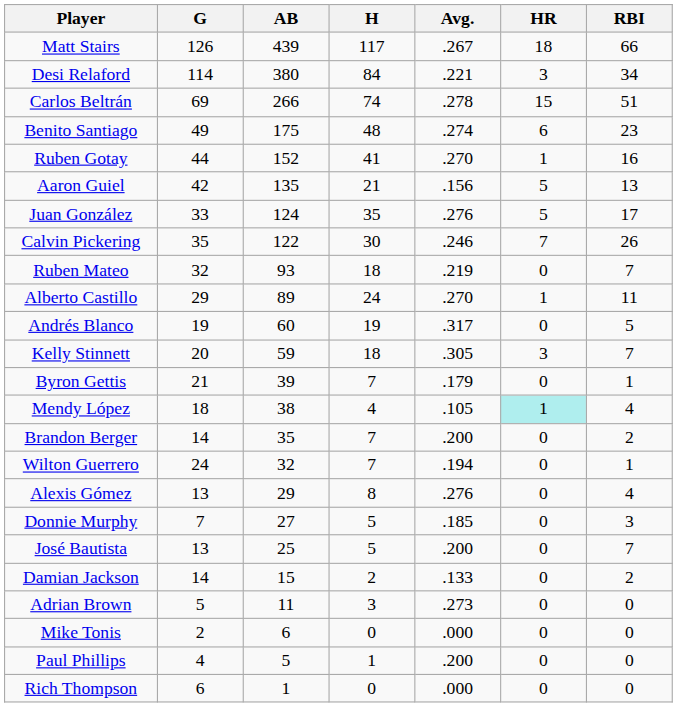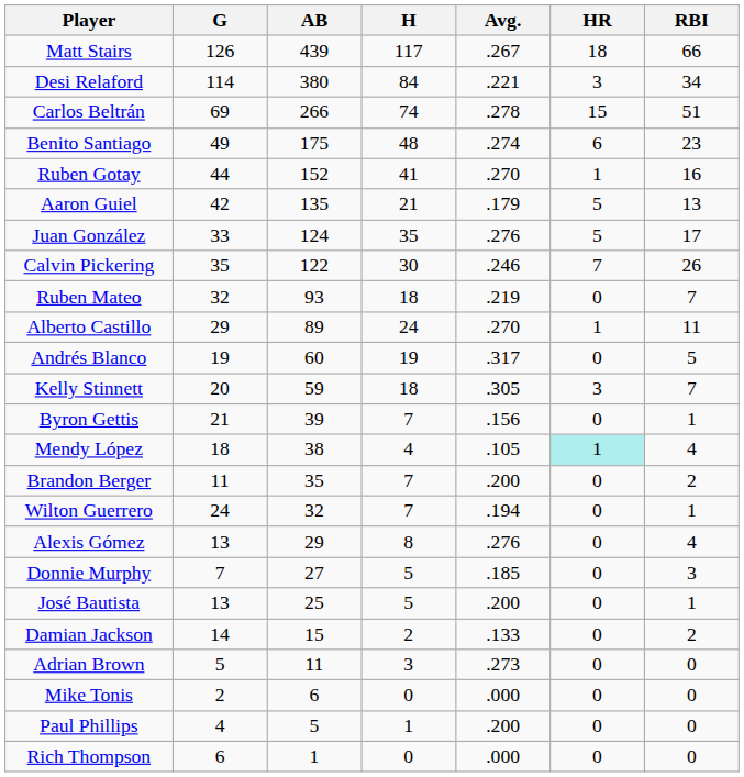 <table class="wikitable sortable">
 <tr>
 <th bgcolor="#DDDDFF" width="16%">Player</th>
 <th bgcolor="#DDDDFF" width="9%">G</th>
 <th bgcolor="#DDDDFF" width="9%">AB</th>
 <th bgcolor="#DDDDFF" width="9%">H</th>
 <th bgcolor="#DDDDFF" width="9%">Avg.</th>
 <th bgcolor="#DDDDFF" width="9%">HR</th>
 <th bgcolor="#DDDDFF" width="9%">RBI</th>
 </tr>
 <tr align=center>
 <td><a href='#'>Matt Stairs</a></td>
 <td>126</td>
 <td>439</td>
 <td>117</td>
 <td>.267</td>
 <td>18</td>
 <td>66</td>
 </tr>
 <tr align=center>
 <td><a href='#'>Desi Relaford</a></td>
 <td>114</td>
 <td>380</td>
 <td>84</td>
 <td>.221</td>
 <td>3</td>
 <td>34</td>
 </tr>
 <tr align=center>
 <td><a href='#'>Carlos Beltrán</a></td>
 <td>69</td>
 <td>266</td>
 <td>74</td>
 <td>.278</td>
 <td>15</td>
 <td>51</td>
 </tr>
 <tr align=center>
 <td><a href='#'>Benito Santiago</a></td>
 <td>49</td>
 <td>175</td>
 <td>48</td>
 <td>.274</td>
 <td>6</td>
 <td>23</td>
 </tr>
 <tr align=center>
 <td><a href='#'>Ruben Gotay</a></td>
 <td>44</td>
 <td>152</td>
 <td>41</td>
 <td>.270</td>
 <td>1</td>
 <td>16</td>
 </tr>
 <tr align=center>
 <td><a href='#'>Aaron Guiel</a></td>
 <td>42</td>
 <td>135</td>
 <td>21</td>
-<td>.156</td>
+<td>.179</td>
 <td>5</td>
 <td>13</td>
 </tr>
 <tr align=center>
 <td><a href='#'>Juan González</a></td>
 <td>33</td>
 <td>124</td>
 <td>35</td>
 <td>.276</td>
 <td>5</td>
 <td>17</td>
 </tr>
 <tr align=center>
 <td><a href='#'>Calvin Pickering</a></td>
 <td>35</td>
 <td>122</td>
 <td>30</td>
 <td>.246</td>
 <td>7</td>
 <td>26</td>
 </tr>
 <tr align=center>
 <td><a href='#'>Ruben Mateo</a></td>
 <td>32</td>
 <td>93</td>
 <td>18</td>
 <td>.219</td>
 <td>0</td>
 <td>7</td>
 </tr>
 <tr align=center>
 <td><a href='#'>Alberto Castillo</a></td>
 <td>29</td>
 <td>89</td>
 <td>24</td>
 <td>.270</td>
 <td>1</td>
 <td>11</td>
 </tr>
 <tr align=center>
 <td><a href='#'>Andrés Blanco</a></td>
 <td>19</td>
 <td>60</td>
 <td>19</td>
 <td>.317</td>
 <td>0</td>
 <td>5</td>
 </tr>
 <tr align=center>
 <td><a href='#'>Kelly Stinnett</a></td>
 <td>20</td>
 <td>59</td>
 <td>18</td>
 <td>.305</td>
 <td>3</td>
 <td>7</td>
 </tr>
 <tr align=center>
 <td><a href='#'>Byron Gettis</a></td>
 <td>21</td>
 <td>39</td>
 <td>7</td>
-<td>.179</td>
+<td>.156</td>
 <td>0</td>
 <td>1</td>
 </tr>
 <tr align=center>
 <td><a href='#'>Mendy López</a></td>
 <td>18</td>
 <td>38</td>
 <td>4</td>
 <td>.105</td>
 <td style="background: paleturquoise;">1</td>
 <td>4</td>
 </tr>
 <tr align=center>
 <td><a href='#'>Brandon Berger</a></td>
-<td>14</td>
+<td>11</td>
 <td>35</td>
 <td>7</td>
 <td>.200</td>
 <td>0</td>
 <td>2</td>
 </tr>
 <tr align=center>
 <td><a href='#'>Wilton Guerrero</a></td>
 <td>24</td>
 <td>32</td>
 <td>7</td>
 <td>.194</td>
 <td>0</td>
 <td>1</td>
 </tr>
 <tr align=center>
 <td><a href='#'>Alexis Gómez</a></td>
 <td>13</td>
 <td>29</td>
 <td>8</td>
 <td>.276</td>
 <td>0</td>
 <td>4</td>
 </tr>
 <tr align=center>
 <td><a href='#'>Donnie Murphy</a></td>
 <td>7</td>
 <td>27</td>
 <td>5</td>
 <td>.185</td>
 <td>0</td>
 <td>3</td>
 </tr>
 <tr align=center>
 <td><a href='#'>José Bautista</a></td>
 <td>13</td>
 <td>25</td>
 <td>5</td>
 <td>.200</td>
 <td>0</td>
-<td>7</td>
+<td>1</td>
 </tr>
 <tr align=center>
 <td><a href='#'>Damian Jackson</a></td>
 <td>14</td>
 <td>15</td>
 <td>2</td>
 <td>.133</td>
 <td>0</td>
 <td>2</td>
 </tr>
 <tr align=center>
 <td><a href='#'>Adrian Brown</a></td>
 <td>5</td>
 <td>11</td>
 <td>3</td>
 <td>.273</td>
 <td>0</td>
 <td>0</td>
 </tr>
 <tr align=center>
 <td><a href='#'>Mike Tonis</a></td>
 <td>2</td>
 <td>6</td>
 <td>0</td>
 <td>.000</td>
 <td>0</td>
 <td>0</td>
 </tr>
 <tr align=center>
 <td><a href='#'>Paul Phillips</a></td>
 <td>4</td>
 <td>5</td>
 <td>1</td>
 <td>.200</td>
 <td>0</td>
 <td>0</td>
 </tr>
 <tr align=center>
 <td><a href='#'>Rich Thompson</a></td>
 <td>6</td>
 <td>1</td>
 <td>0</td>
 <td>.000</td>
 <td>0</td>
 <td>0</td>
 </tr>
 </table>
